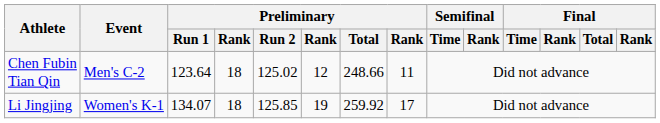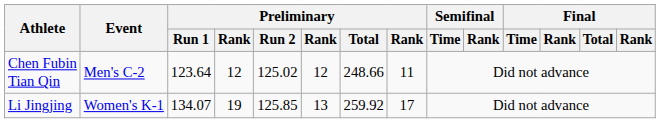 <table class="wikitable" style="font-size:90%">
 <tr>
 <th rowspan="2">Athlete</th>
 <th rowspan="2">Event</th>
 <th colspan="6">Preliminary</th>
 <th colspan="2">Semifinal</th>
 <th colspan="4">Final</th>
 </tr>
 <tr style="font-size:95%">
 <th>Run 1</th>
 <th>Rank</th>
 <th>Run 2</th>
 <th>Rank</th>
 <th>Total</th>
 <th>Rank</th>
 <th>Time</th>
 <th>Rank</th>
 <th>Time</th>
 <th>Rank</th>
 <th>Total</th>
 <th>Rank</th>
 </tr>
 <tr align=center>
 <td align=left><a href='#'>Chen Fubin</a><br><a href='#'>Tian Qin</a></td>
 <td align=left><a href='#'>Men's C-2</a></td>
 <td>123.64</td>
-<td>18</td>
+<td>12</td>
 <td>125.02</td>
 <td>12</td>
 <td>248.66</td>
 <td>11</td>
 <td colspan=6>Did not advance</td>
 </tr>
 <tr align=center>
 <td align=left><a href='#'>Li Jingjing</a></td>
 <td align=left><a href='#'>Women's K-1</a></td>
 <td>134.07</td>
-<td>18</td>
+<td>19</td>
 <td>125.85</td>
-<td>19</td>
+<td>13</td>
 <td>259.92</td>
 <td>17</td>
 <td colspan=6>Did not advance</td>
 </tr>
 </table>
